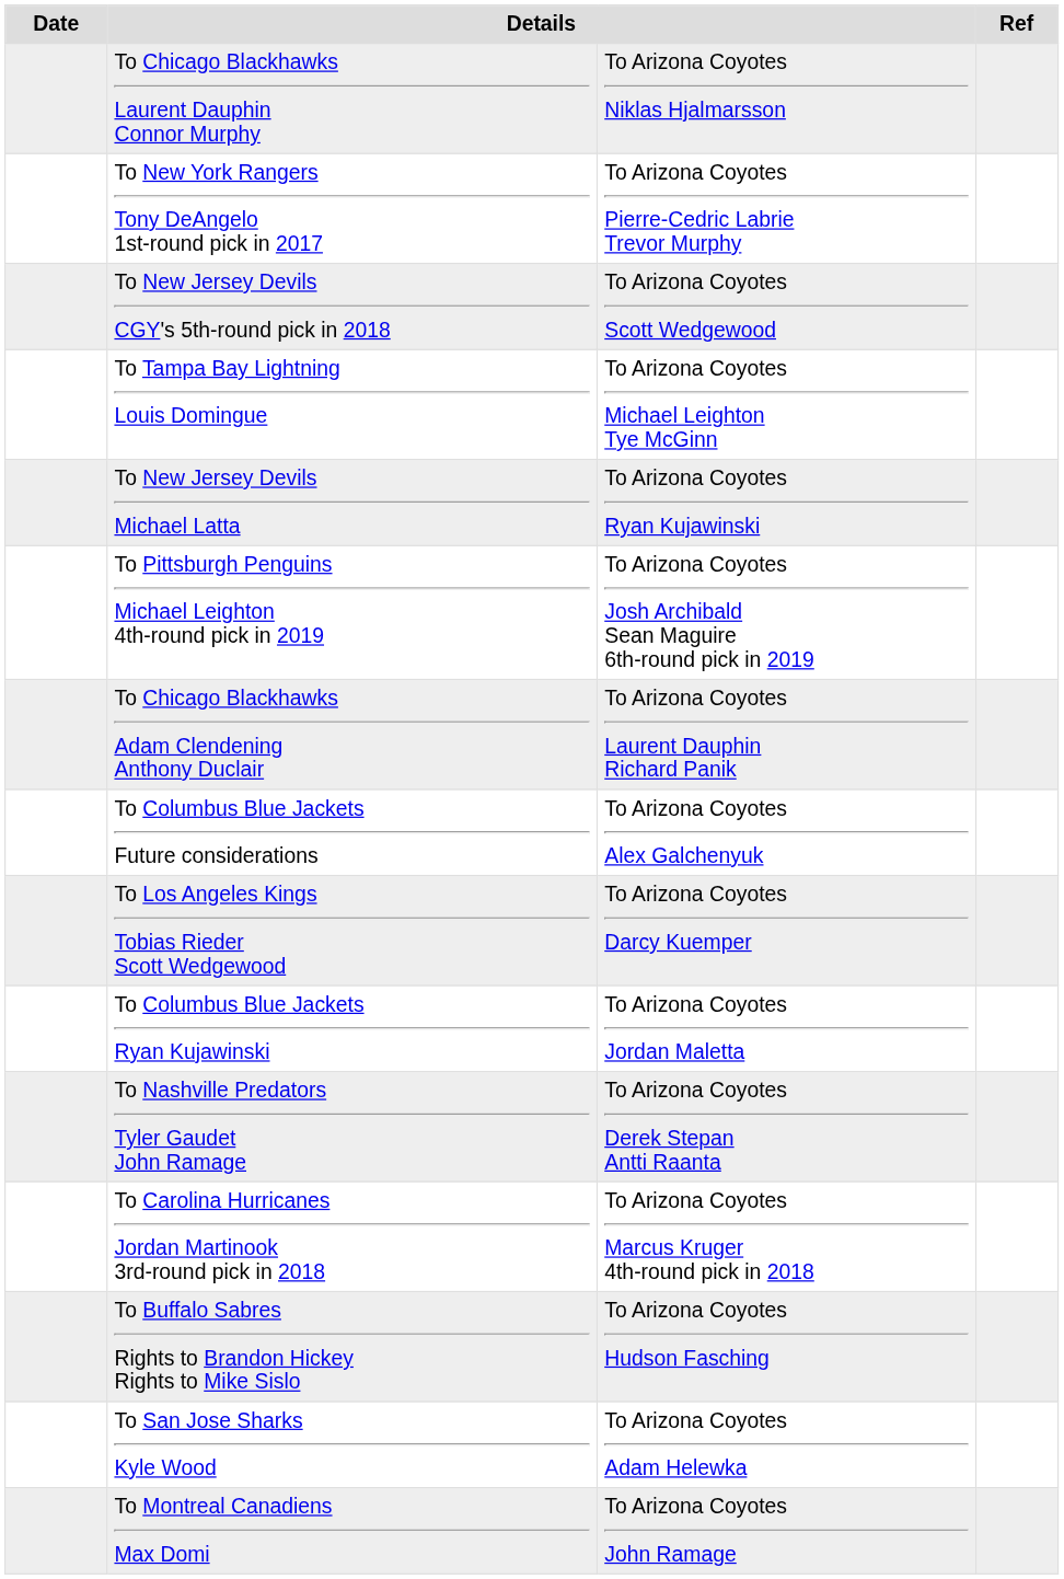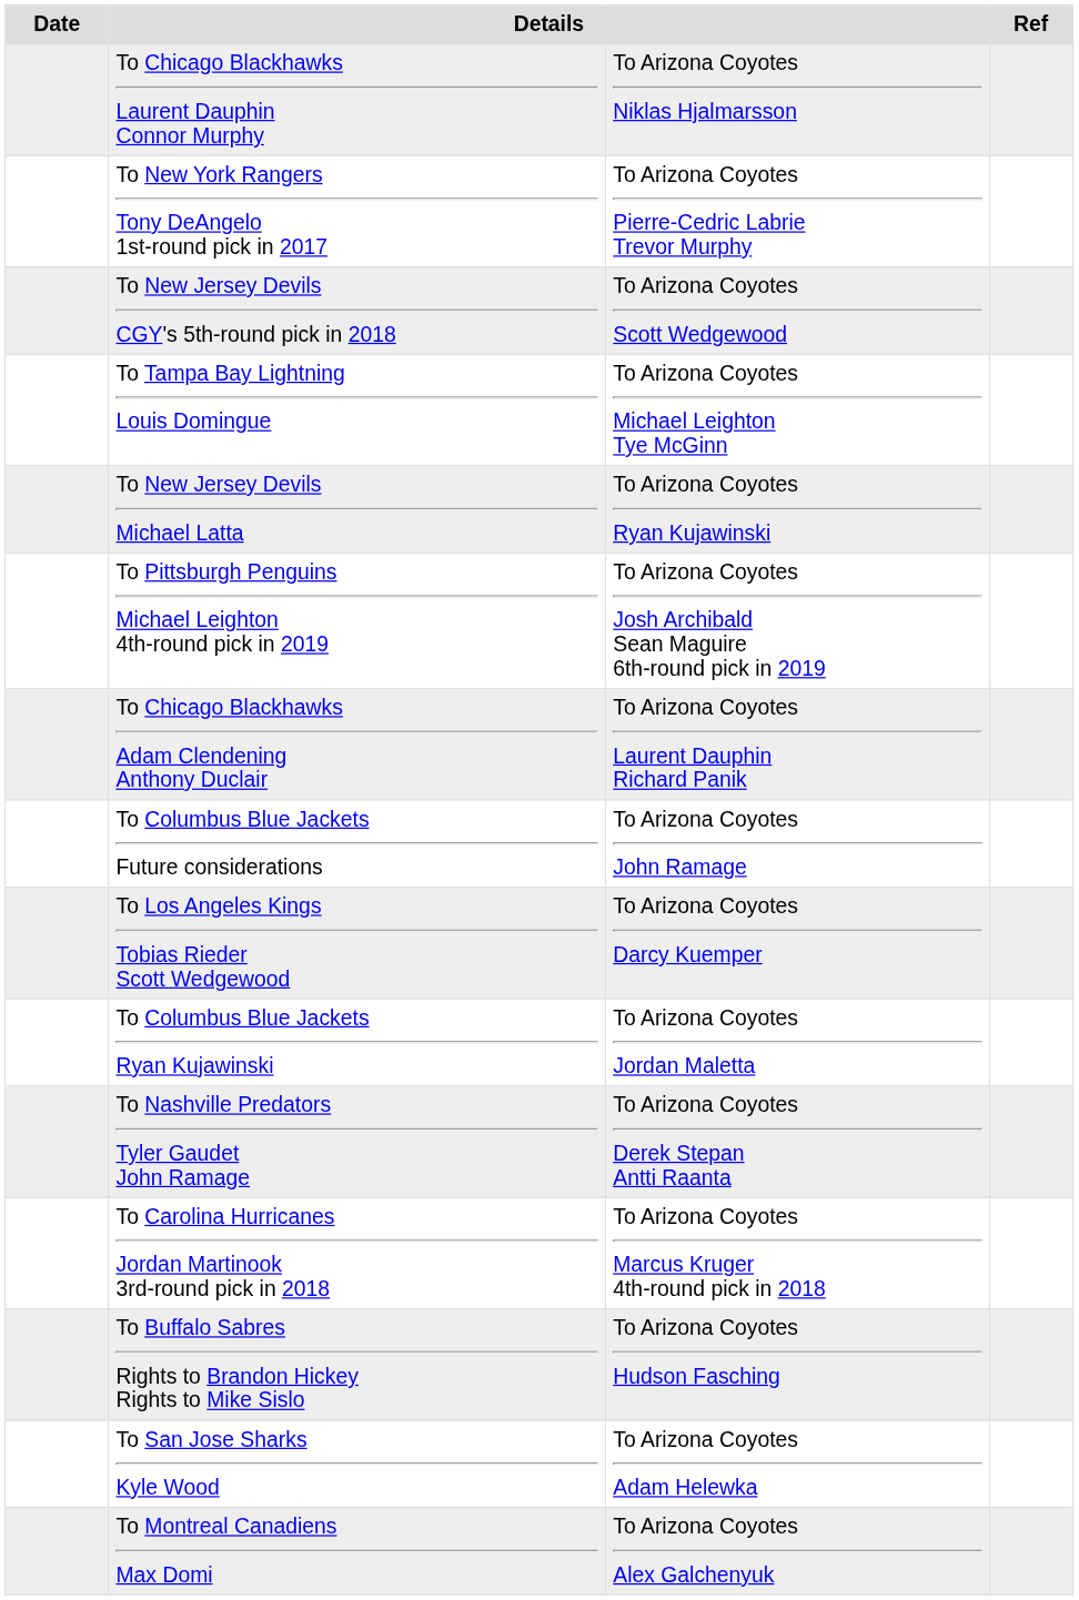 <table border=1 style="border-collapse:collapse" bordercolor="#DFDFDF" cellpadding="5" width=90%>
 <tr style="background:#ddd; text-align:center;">
 <th>Date</th>
 <th colspan="2">Details</th>
 <th>Ref</th>
 </tr>
 <tr style="background:#eee;">
 <td></td>
 <td valign="top">To <a href='#'>Chicago Blackhawks</a><hr><a href='#'>Laurent Dauphin</a><br><a href='#'>Connor Murphy</a></td>
 <td valign="top">To Arizona Coyotes<hr><a href='#'>Niklas Hjalmarsson</a></td>
 <td></td>
 </tr>
 <tr>
 <td></td>
 <td valign="top">To <a href='#'>New York Rangers</a><hr><a href='#'>Tony DeAngelo</a><br>1st-round pick in <a href='#'>2017</a></td>
 <td valign="top">To Arizona Coyotes<hr><a href='#'>Pierre-Cedric Labrie</a><br><a href='#'>Trevor Murphy</a></td>
 <td></td>
 </tr>
 <tr style="background:#eee;">
 <td></td>
 <td valign="top">To <a href='#'>New Jersey Devils</a><hr><a href='#'>CGY</a>'s 5th-round pick in <a href='#'>2018</a></td>
 <td valign="top">To Arizona Coyotes<hr><a href='#'>Scott Wedgewood</a></td>
 <td></td>
 </tr>
 <tr>
 <td></td>
 <td valign="top">To <a href='#'>Tampa Bay Lightning</a><hr><a href='#'>Louis Domingue</a></td>
 <td valign="top">To Arizona Coyotes<hr><a href='#'>Michael Leighton</a><br><a href='#'>Tye McGinn</a></td>
 <td></td>
 </tr>
 <tr style="background:#eee;">
 <td></td>
 <td valign="top">To <a href='#'>New Jersey Devils</a><hr><a href='#'>Michael Latta</a></td>
 <td valign="top">To Arizona Coyotes<hr><a href='#'>Ryan Kujawinski</a></td>
 <td></td>
 </tr>
 <tr>
 <td></td>
 <td valign="top">To <a href='#'>Pittsburgh Penguins</a><hr><a href='#'>Michael Leighton</a><br>4th-round pick in <a href='#'>2019</a></td>
 <td valign="top">To Arizona Coyotes<hr><a href='#'>Josh Archibald</a><br>Sean Maguire<br>6th-round pick in <a href='#'>2019</a></td>
 <td></td>
 </tr>
 <tr style="background:#eee;">
 <td></td>
 <td valign="top">To <a href='#'>Chicago Blackhawks</a><hr><a href='#'>Adam Clendening</a><br><a href='#'>Anthony Duclair</a></td>
 <td valign="top">To Arizona Coyotes<hr><a href='#'>Laurent Dauphin</a><br><a href='#'>Richard Panik</a></td>
 <td></td>
 </tr>
 <tr>
 <td></td>
 <td valign="top">To <a href='#'>Columbus Blue Jackets</a><hr>Future considerations</td>
-<td valign="top">To Arizona Coyotes<hr><a href='#'>Alex Galchenyuk</a></td>
+<td valign="top">To Arizona Coyotes<hr><a href='#'>John Ramage</a></td>
 <td></td>
 </tr>
 <tr style="background:#eee;">
 <td></td>
 <td valign="top">To <a href='#'>Los Angeles Kings</a><hr><a href='#'>Tobias Rieder</a><br><a href='#'>Scott Wedgewood</a></td>
 <td valign="top">To Arizona Coyotes<hr><a href='#'>Darcy Kuemper</a></td>
 <td></td>
 </tr>
 <tr>
 <td></td>
 <td valign="top">To <a href='#'>Columbus Blue Jackets</a><hr><a href='#'>Ryan Kujawinski</a></td>
 <td valign="top">To Arizona Coyotes<hr><a href='#'>Jordan Maletta</a></td>
 <td></td>
 </tr>
 <tr style="background:#eee;">
 <td></td>
 <td valign="top">To <a href='#'>Nashville Predators</a><hr><a href='#'>Tyler Gaudet</a><br><a href='#'>John Ramage</a></td>
 <td valign="top">To Arizona Coyotes<hr><a href='#'>Derek Stepan</a><br><a href='#'>Antti Raanta</a></td>
 <td></td>
 </tr>
 <tr>
 <td></td>
 <td valign="top">To <a href='#'>Carolina Hurricanes</a><hr><a href='#'>Jordan Martinook</a><br>3rd-round pick in <a href='#'>2018</a></td>
 <td valign="top">To Arizona Coyotes<hr><a href='#'>Marcus Kruger</a><br>4th-round pick in <a href='#'>2018</a></td>
 <td></td>
 </tr>
 <tr style="background:#eee;">
 <td></td>
 <td valign="top">To <a href='#'>Buffalo Sabres</a><hr>Rights to <a href='#'>Brandon Hickey</a><br>Rights to <a href='#'>Mike Sislo</a></td>
 <td valign="top">To Arizona Coyotes<hr><a href='#'>Hudson Fasching</a></td>
 <td></td>
 </tr>
 <tr>
 <td></td>
 <td valign="top">To <a href='#'>San Jose Sharks</a><hr><a href='#'>Kyle Wood</a></td>
 <td valign="top">To Arizona Coyotes<hr><a href='#'>Adam Helewka</a></td>
 <td></td>
 </tr>
 <tr style="background:#eee;">
 <td></td>
 <td valign="top">To <a href='#'>Montreal Canadiens</a><hr><a href='#'>Max Domi</a></td>
-<td valign="top">To Arizona Coyotes<hr><a href='#'>John Ramage</a></td>
+<td valign="top">To Arizona Coyotes<hr><a href='#'>Alex Galchenyuk</a></td>
 <td></td>
 </tr>
 </table>
